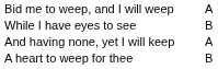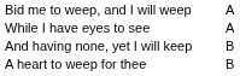 <table>
 <tr>
 <td>Bid me to weep, and I will weep</td>
 <td style="width: 2em;"></td>
 <td>A</td>
 </tr>
 <tr>
 <td>While I have eyes to see</td>
 <td></td>
-<td>B</td>
+<td>A</td>
 </tr>
 <tr>
 <td>And having none, yet I will keep</td>
 <td></td>
-<td>A</td>
+<td>B</td>
 </tr>
 <tr>
 <td>A heart to weep for thee</td>
 <td></td>
 <td>B</td>
 </tr>
 </table>
